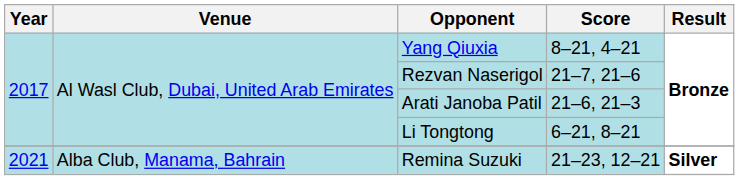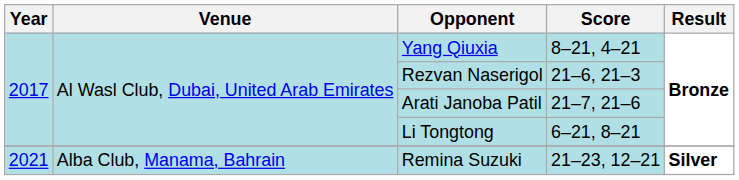 <table class="sortable wikitable" style="font-size: 90%;">
 <tr>
 <th>Year</th>
 <th>Venue</th>
 <th>Opponent</th>
 <th>Score</th>
 <th>Result</th>
 </tr>
 <tr style="background:#B0E0E6">
 <td align="center" rowspan="4"><a href='#'>2017</a> </td>
 <td align="left" rowspan="4">Al Wasl Club, <a href='#'>Dubai, United Arab Emirates</a></td>
 <td align="left"> <a href='#'>Yang Qiuxia</a></td>
 <td align="left">8–21, 4–21</td>
 <td style="text-align:left; background:white" rowspan="4"> <strong>Bronze</strong></td>
 </tr>
 <tr style="background:#B0E0E6">
 <td align="left"> Rezvan Naserigol</td>
-<td align="left">21–7, 21–6</td>
+<td align="left">21–6, 21–3</td>
 </tr>
 <tr style="background:#B0E0E6">
 <td align="left"> Arati Janoba Patil</td>
-<td align="left">21–6, 21–3</td>
+<td align="left">21–7, 21–6</td>
 </tr>
 <tr style="background:#B0E0E6">
 <td align="left"> Li Tongtong</td>
 <td align="left">6–21, 8–21</td>
 </tr>
 <tr>
 </tr>
 <tr style="background:#B0E0E6">
 <td align="center" rowspan=3><a href='#'>2021</a></td>
 <td align="left" rowspan=3>Alba Club, <a href='#'>Manama, Bahrain</a></td>
 <td align="left"> Remina Suzuki</td>
 <td align="left">21–23, 12–21</td>
 <td style="text-align:left; background:white" rowspan=3> <strong>Silver</strong></td>
 </tr>
 </table>
